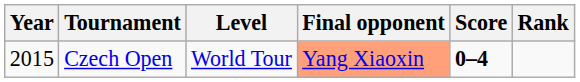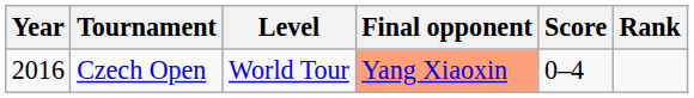 <table class="sortable wikitable" style="font-size: 95%;">
 <tr>
 <th>Year</th>
 <th>Tournament</th>
 <th>Level</th>
 <th>Final opponent</th>
 <th>Score</th>
 <th>Rank</th>
 </tr>
 <tr>
-<td>2015</td>
+<td>2016</td>
 <td><a href='#'>Czech Open</a></td>
 <td><a href='#'>World Tour</a></td>
 <td style="background: lightsalmon;"><a href='#'>Yang Xiaoxin</a></td>
-<td><strong>0–4</strong></td>
+<td>0–4</td>
 <td></td>
 </tr>
 </table>
